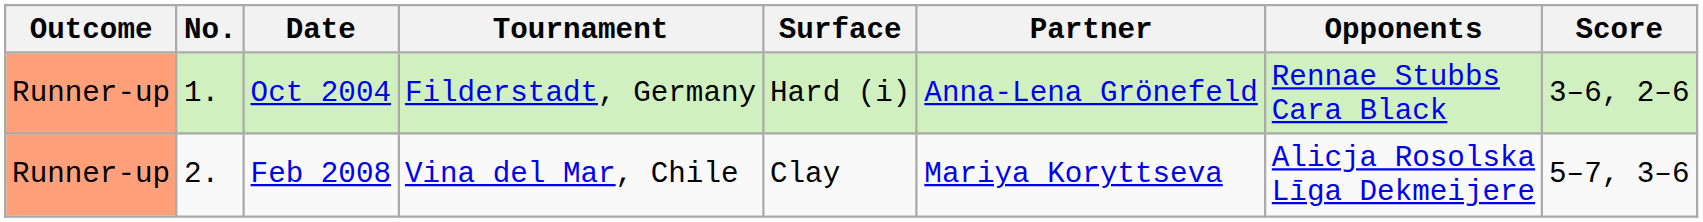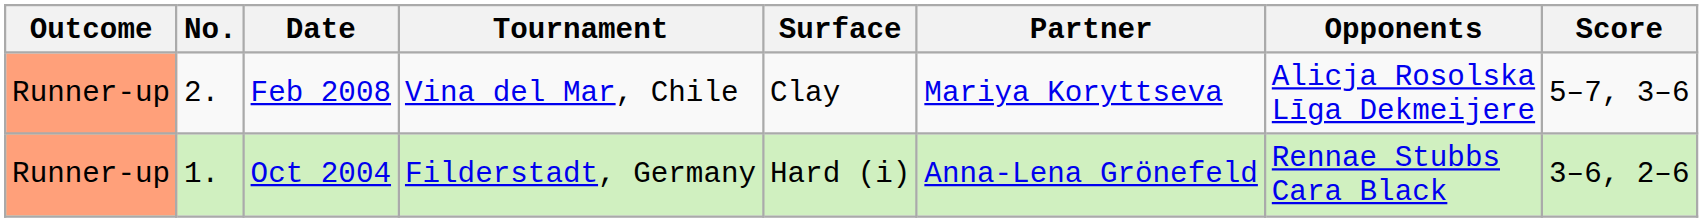 <table class="sortable wikitable">
 <tr>
 <th>Outcome</th>
 <th>No.</th>
 <th>Date</th>
 <th>Tournament</th>
 <th>Surface</th>
 <th>Partner</th>
 <th>Opponents</th>
 <th>Score</th>
 </tr>
+<tr>
+<td bgcolor=FFA07A>Runner-up</td>
+<td>2.</td>
+<td><a href='#'>Feb 2008</a></td>
+<td><a href='#'>Vina del Mar</a>, Chile</td>
+<td>Clay</td>
+<td> <a href='#'>Mariya Koryttseva</a></td>
+<td> <a href='#'>Alicja Rosolska</a> <br>  <a href='#'>Līga Dekmeijere</a></td>
+<td>5–7, 3–6</td>
+</tr>
 <tr bgcolor="#d0f0c0">
 <td bgcolor=FFA07A>Runner-up</td>
 <td>1.</td>
 <td><a href='#'>Oct 2004</a></td>
 <td><a href='#'>Filderstadt</a>, Germany</td>
 <td>Hard (i)</td>
 <td> <a href='#'>Anna-Lena Grönefeld</a></td>
 <td> <a href='#'>Rennae Stubbs</a> <br>  <a href='#'>Cara Black</a></td>
 <td>3–6, 2–6</td>
 </tr>
-<tr>
-<td bgcolor=FFA07A>Runner-up</td>
-<td>2.</td>
-<td><a href='#'>Feb 2008</a></td>
-<td><a href='#'>Vina del Mar</a>, Chile</td>
-<td>Clay</td>
-<td> <a href='#'>Mariya Koryttseva</a></td>
-<td> <a href='#'>Alicja Rosolska</a> <br>  <a href='#'>Līga Dekmeijere</a></td>
-<td>5–7, 3–6</td>
-</tr>
 </table>
